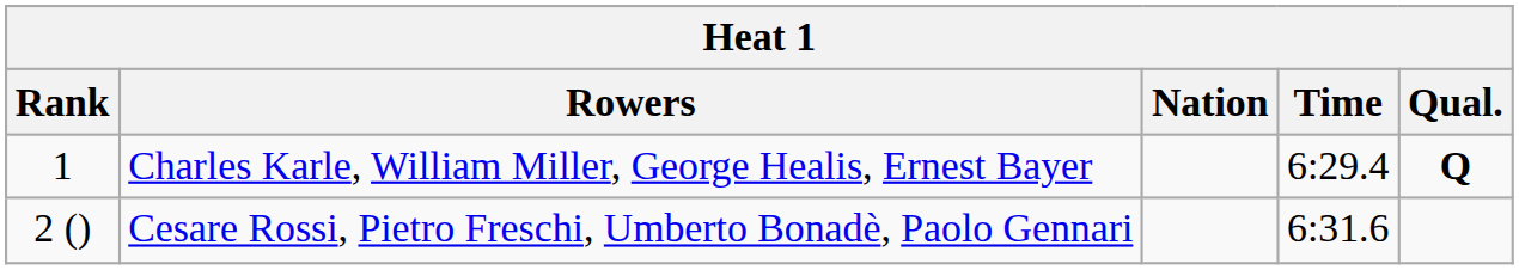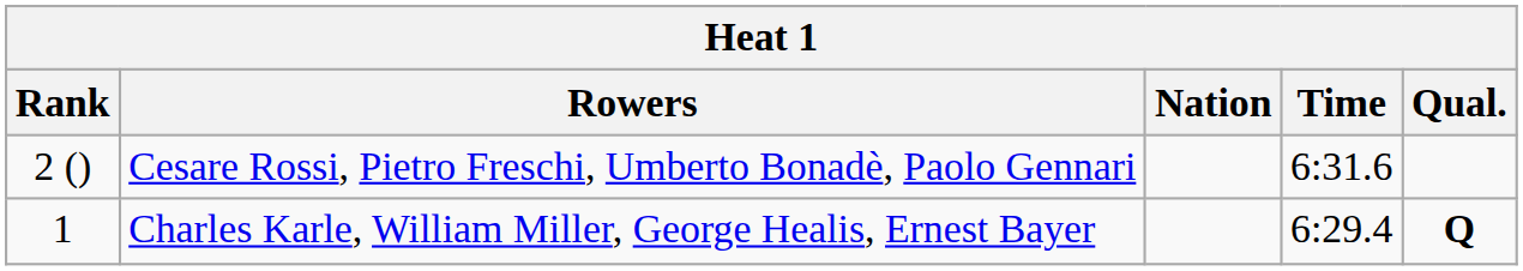 <table class="wikitable" style="text-align:center">
 <tr>
 <th colspan=5 align=center><strong>Heat 1</strong></th>
 </tr>
 <tr>
 <th>Rank</th>
 <th>Rowers</th>
 <th>Nation</th>
 <th>Time</th>
 <th>Qual.</th>
 </tr>
 <tr>
+<td>2 ()</td>
+<td align=left><a href='#'>Cesare Rossi</a>, <a href='#'>Pietro Freschi</a>, <a href='#'>Umberto Bonadè</a>, <a href='#'>Paolo Gennari</a></td>
+<td align=left></td>
+<td>6:31.6</td>
+<td></td>
+</tr>
+<tr>
 <td>1</td>
 <td align=left><a href='#'>Charles Karle</a>, <a href='#'>William Miller</a>, <a href='#'>George Healis</a>, <a href='#'>Ernest Bayer</a></td>
 <td align=left></td>
 <td>6:29.4</td>
 <td><strong>Q</strong></td>
 </tr>
-<tr>
-<td>2 ()</td>
-<td align=left><a href='#'>Cesare Rossi</a>, <a href='#'>Pietro Freschi</a>, <a href='#'>Umberto Bonadè</a>, <a href='#'>Paolo Gennari</a></td>
-<td align=left></td>
-<td>6:31.6</td>
-<td></td>
-</tr>
 </table>
